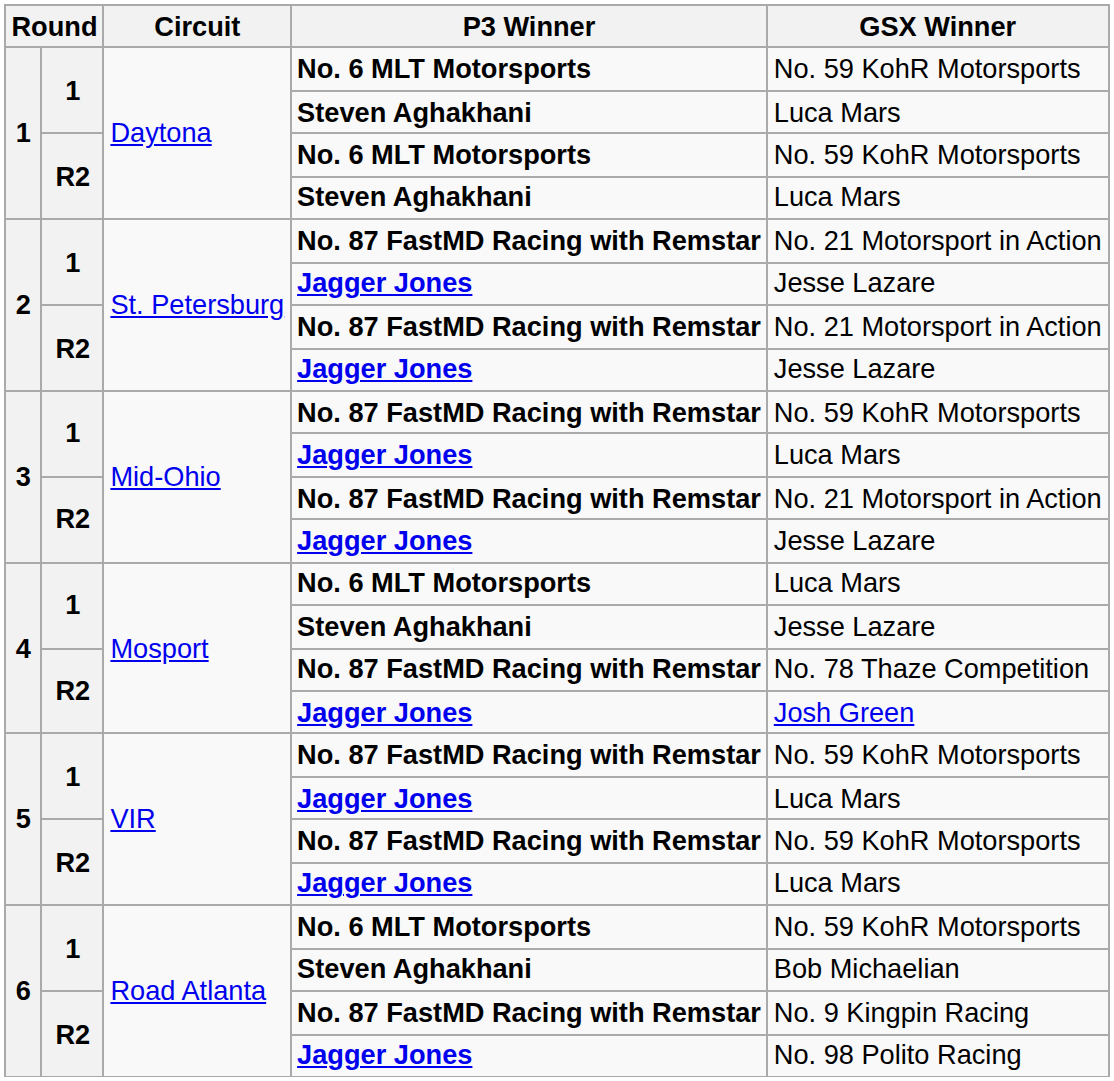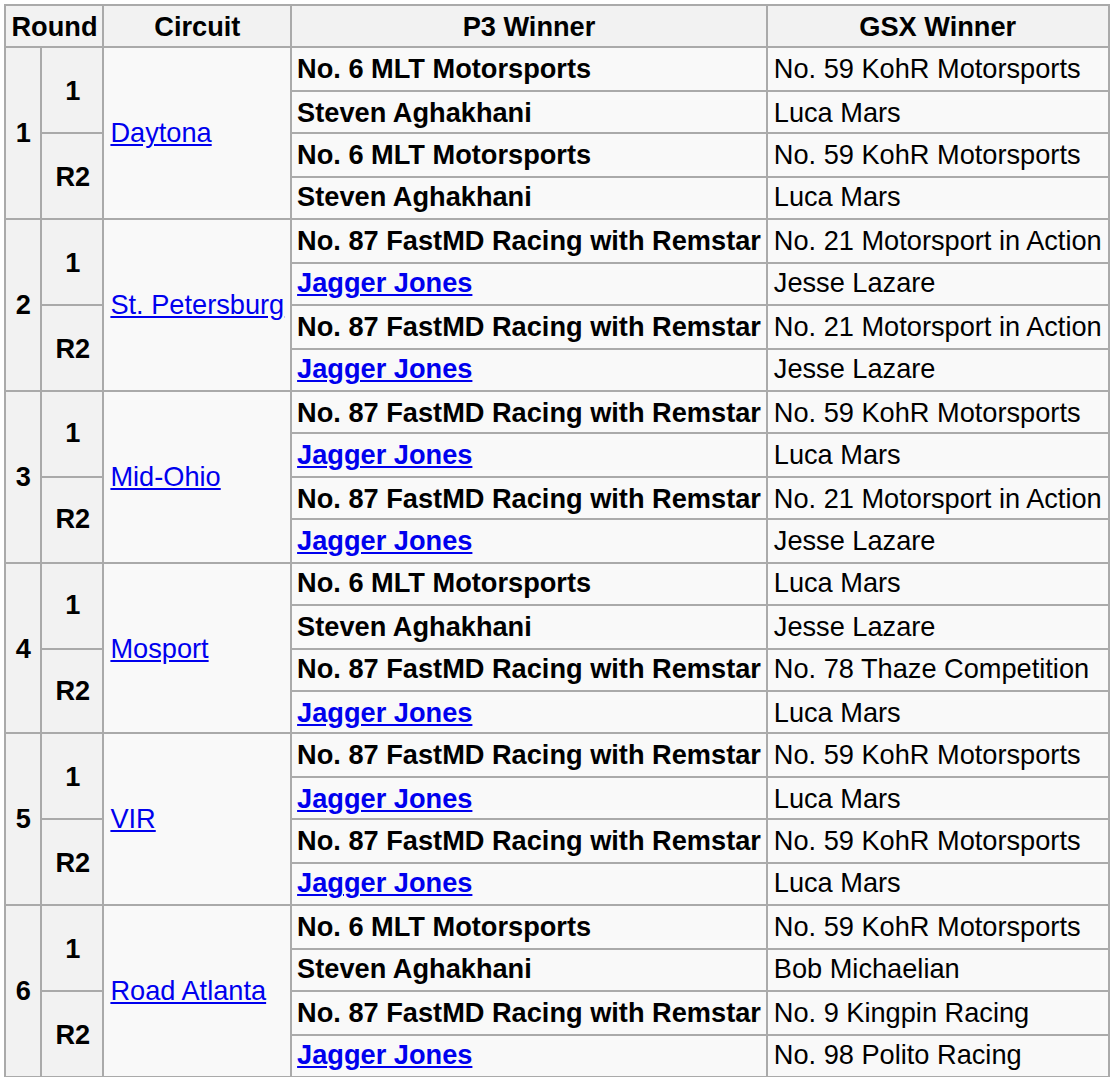 <table class="wikitable" style="font-size:85%;">
 <tr>
 <th colspan="2">Round</th>
 <th>Circuit</th>
 <th>P3 Winner</th>
 <th>GSX Winner</th>
 </tr>
 <tr>
 <th rowspan="4">1</th>
 <th rowspan="2">1</th>
 <td rowspan="4"> <a href='#'>Daytona</a></td>
 <td><strong> No. 6 MLT Motorsports</strong></td>
 <td> No. 59 KohR Motorsports</td>
 </tr>
 <tr>
 <td> <strong>Steven Aghakhani</strong></td>
 <td> Luca Mars</td>
 </tr>
 <tr>
 <th rowspan="2">R2</th>
 <td><strong> No. 6 MLT Motorsports</strong></td>
 <td> No. 59 KohR Motorsports</td>
 </tr>
 <tr>
 <td> <strong>Steven Aghakhani</strong></td>
 <td> Luca Mars</td>
 </tr>
 <tr>
 <th rowspan="4">2</th>
 <th rowspan="2">1</th>
 <td rowspan="4"> <a href='#'>St. Petersburg</a></td>
 <td><strong> No. 87 FastMD Racing with Remstar</strong></td>
 <td> No. 21 Motorsport in Action</td>
 </tr>
 <tr>
 <td><strong> <a href='#'>Jagger Jones</a></strong></td>
 <td> Jesse Lazare</td>
 </tr>
 <tr>
 <th rowspan="2">R2</th>
 <td><strong> No. 87 FastMD Racing with Remstar</strong></td>
 <td> No. 21 Motorsport in Action</td>
 </tr>
 <tr>
 <td><strong> <a href='#'>Jagger Jones</a></strong></td>
 <td> Jesse Lazare</td>
 </tr>
 <tr>
 <th rowspan="4">3</th>
 <th rowspan="2">1</th>
 <td rowspan="4"> <a href='#'>Mid-Ohio</a></td>
 <td><strong> No. 87 FastMD Racing with Remstar</strong></td>
 <td> No. 59 KohR Motorsports</td>
 </tr>
 <tr>
 <td><strong> <a href='#'>Jagger Jones</a></strong></td>
 <td> Luca Mars</td>
 </tr>
 <tr>
 <th rowspan="2">R2</th>
 <td><strong> No. 87 FastMD Racing with Remstar</strong></td>
 <td> No. 21 Motorsport in Action</td>
 </tr>
 <tr>
 <td><strong> <a href='#'>Jagger Jones</a></strong></td>
 <td> Jesse Lazare</td>
 </tr>
 <tr>
 <th rowspan="4">4</th>
 <th rowspan="2">1</th>
 <td rowspan="4"> <a href='#'>Mosport</a></td>
 <td><strong> No. 6 MLT Motorsports</strong></td>
 <td> Luca Mars</td>
 </tr>
 <tr>
 <td> <strong>Steven Aghakhani</strong></td>
 <td> Jesse Lazare</td>
 </tr>
 <tr>
 <th rowspan="2">R2</th>
 <td><strong> No. 87 FastMD Racing with Remstar</strong></td>
 <td> No. 78 Thaze Competition</td>
 </tr>
 <tr>
 <td><strong> <a href='#'>Jagger Jones</a></strong></td>
-<td> <a href='#'>Josh Green</a></td>
+<td> Luca Mars</td>
 </tr>
 <tr>
 <th rowspan="4">5</th>
 <th rowspan="2">1</th>
 <td rowspan="4"> <a href='#'>VIR</a></td>
 <td><strong> No. 87 FastMD Racing with Remstar</strong></td>
 <td> No. 59 KohR Motorsports</td>
 </tr>
 <tr>
 <td><strong> <a href='#'>Jagger Jones</a></strong></td>
 <td> Luca Mars</td>
 </tr>
 <tr>
 <th rowspan="2">R2</th>
 <td><strong> No. 87 FastMD Racing with Remstar</strong></td>
 <td> No. 59 KohR Motorsports</td>
 </tr>
 <tr>
 <td><strong> <a href='#'>Jagger Jones</a></strong></td>
 <td> Luca Mars</td>
 </tr>
 <tr>
 <th rowspan="4">6</th>
 <th rowspan="2">1</th>
 <td rowspan="4"> <a href='#'>Road Atlanta</a></td>
 <td><strong> No. 6 MLT Motorsports</strong></td>
 <td> No. 59 KohR Motorsports</td>
 </tr>
 <tr>
 <td> <strong>Steven Aghakhani</strong></td>
 <td> Bob Michaelian</td>
 </tr>
 <tr>
 <th rowspan="2">R2</th>
 <td><strong> No. 87 FastMD Racing with Remstar</strong></td>
 <td> No. 9 Kingpin Racing</td>
 </tr>
 <tr>
 <td><strong> <a href='#'>Jagger Jones</a></strong></td>
 <td> No. 98 Polito Racing</td>
 </tr>
 <tr>
 </tr>
 </table>
